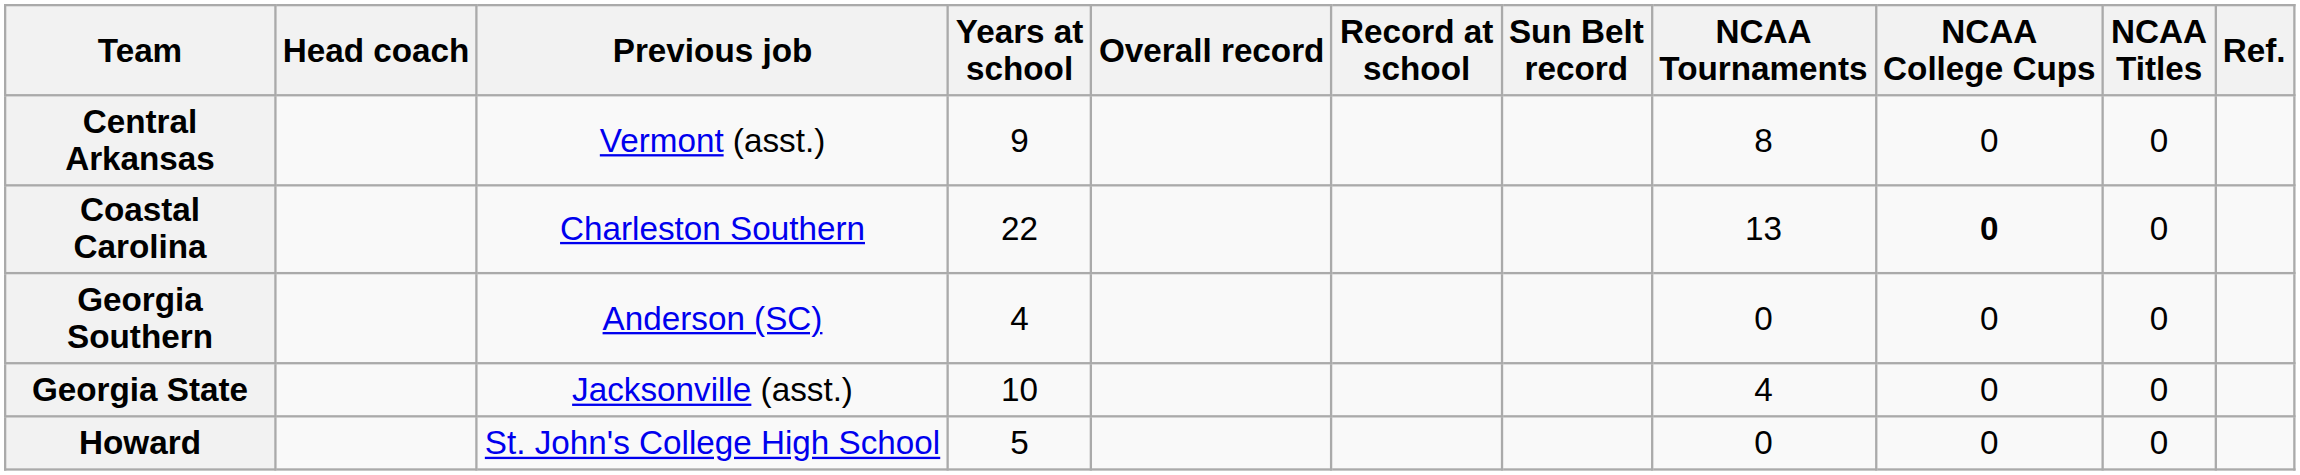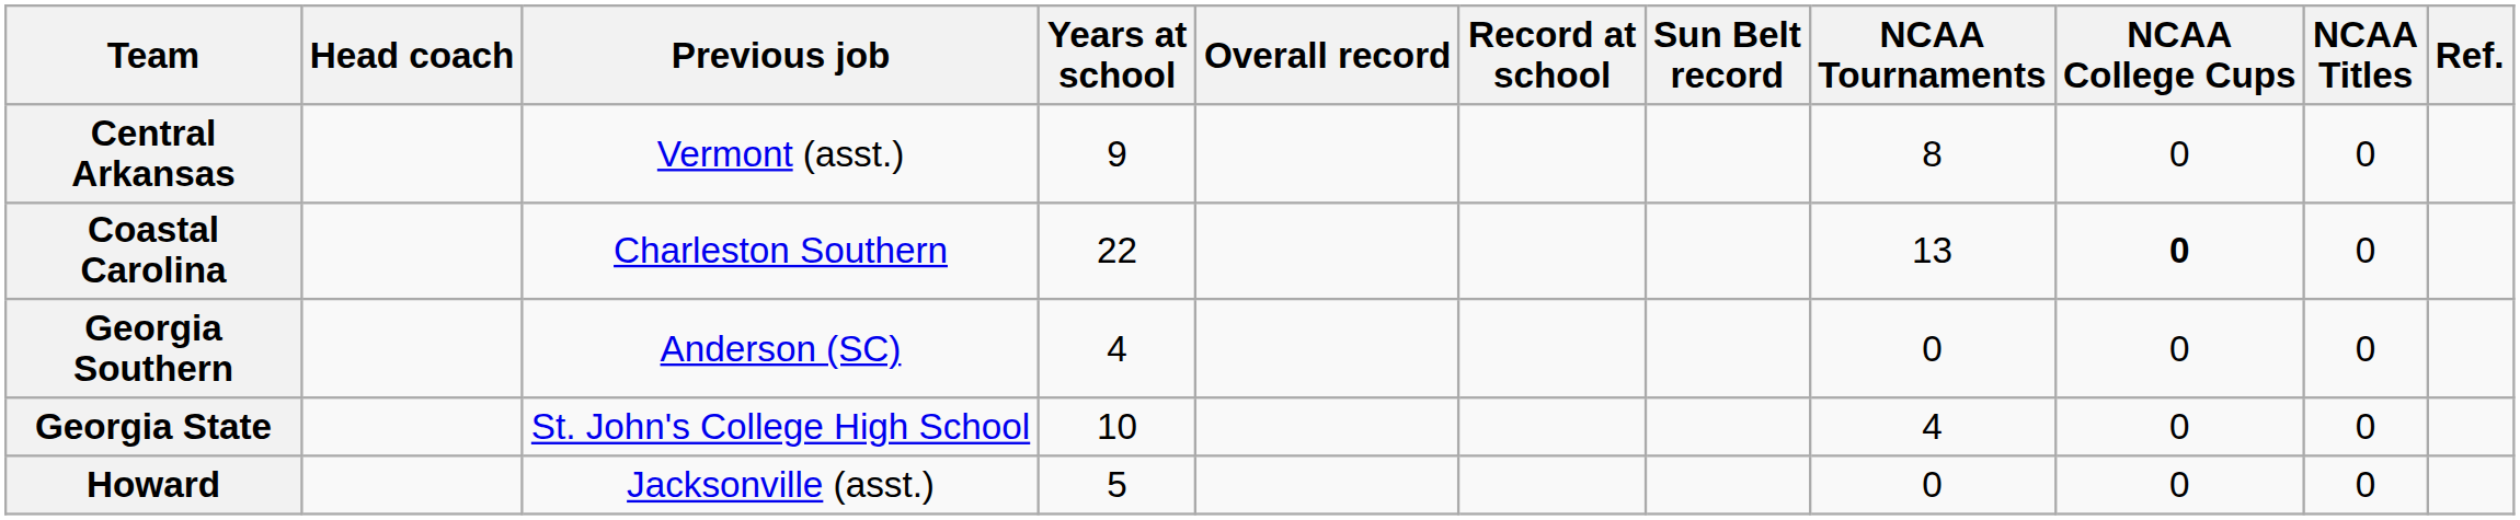 <table class="wikitable sortable" style="text-align: center;font-size:90%;">
 <tr>
 <th width="110">Team</th>
 <th>Head coach</th>
 <th>Previous job</th>
 <th>Years at<br>school</th>
 <th>Overall record</th>
 <th>Record at<br>school</th>
 <th>Sun Belt<br>record</th>
 <th>NCAA<br>Tournaments</th>
 <th>NCAA<br>College Cups</th>
 <th>NCAA<br>Titles</th>
 <th class="unsortable">Ref.</th>
 </tr>
 <tr>
 <th style=>Central Arkansas</th>
 <td></td>
 <td><a href='#'>Vermont</a> (asst.)</td>
 <td>9</td>
 <td></td>
 <td></td>
 <td></td>
 <td>8</td>
 <td>0</td>
 <td>0</td>
 <td></td>
 </tr>
 <tr>
 <th style=>Coastal Carolina</th>
 <td></td>
 <td><a href='#'>Charleston Southern</a></td>
 <td>22</td>
 <td></td>
 <td></td>
 <td></td>
 <td>13</td>
 <td><strong>0</strong></td>
 <td>0</td>
 <td></td>
 </tr>
 <tr>
 <th style=>Georgia Southern</th>
 <td></td>
 <td><a href='#'>Anderson (SC)</a></td>
 <td>4</td>
 <td></td>
 <td></td>
 <td></td>
 <td>0</td>
 <td>0</td>
 <td>0</td>
 <td></td>
 </tr>
 <tr>
 <th style=>Georgia State</th>
 <td></td>
-<td><a href='#'>Jacksonville</a> (asst.)</td>
+<td><a href='#'>St. John's College High School</a></td>
 <td>10</td>
 <td></td>
 <td></td>
 <td></td>
 <td>4</td>
 <td>0</td>
 <td>0</td>
 <td></td>
 </tr>
 <tr>
 <th style=>Howard</th>
 <td></td>
-<td><a href='#'>St. John's College High School</a></td>
+<td><a href='#'>Jacksonville</a> (asst.)</td>
 <td>5</td>
 <td></td>
 <td></td>
 <td></td>
 <td>0</td>
 <td>0</td>
 <td>0</td>
 <td></td>
 </tr>
 </table>
